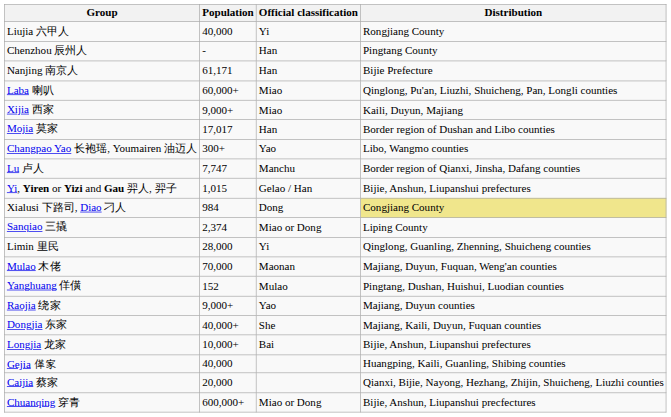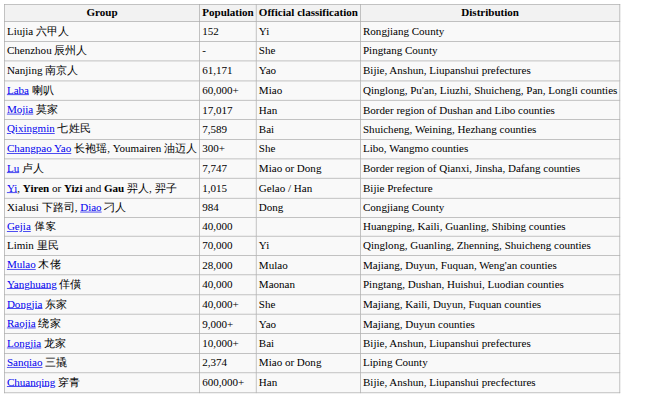 <table class="wikitable">
 <tr>
 <th>Group</th>
 <th>Population</th>
 <th>Official classification</th>
 <th>Distribution</th>
 </tr>
 <tr>
 <td>Liujia 六甲人</td>
-<td>40,000</td>
+<td>152</td>
 <td>Yi</td>
 <td>Rongjiang County</td>
 </tr>
 <tr>
 <td>Chenzhou 辰州人</td>
 <td>-</td>
-<td>Han</td>
+<td>She</td>
 <td>Pingtang County</td>
 </tr>
 <tr>
 <td>Nanjing 南京人</td>
 <td>61,171</td>
-<td>Han</td>
-<td>Bijie Prefecture</td>
+<td>Yao</td>
+<td>Bijie, Anshun, Liupanshui prefectures</td>
 </tr>
 <tr>
 <td><a href='#'>Laba</a> 喇叭</td>
 <td>60,000+</td>
 <td>Miao</td>
 <td>Qinglong, Pu'an, Liuzhi, Shuicheng, Pan, Longli counties</td>
 </tr>
 <tr>
-<td><a href='#'>Xijia</a> 西家</td>
-<td>9,000+</td>
-<td>Miao</td>
-<td>Kaili, Duyun, Majiang</td>
-</tr>
-<tr>
 <td><a href='#'>Mojia</a> 莫家</td>
 <td>17,017</td>
 <td>Han</td>
 <td>Border region of Dushan and Libo counties</td>
 </tr>
 <tr>
+<td><a href='#'>Qixingmin</a> 七姓民</td>
+<td>7,589</td>
+<td>Bai</td>
+<td>Shuicheng, Weining, Hezhang counties</td>
+</tr>
+<tr>
 <td><a href='#'>Changpao Yao</a> 长袍瑶, Youmairen 油迈人</td>
 <td>300+</td>
-<td>Yao</td>
+<td>She</td>
 <td>Libo, Wangmo counties</td>
 </tr>
 <tr>
 <td><a href='#'>Lu</a> 卢人</td>
 <td>7,747</td>
-<td>Manchu</td>
+<td>Miao or Dong</td>
 <td>Border region of Qianxi, Jinsha, Dafang counties</td>
 </tr>
 <tr>
 <td><a href='#'>Yi</a>, <strong>Yiren</strong> or <strong>Yizi</strong> and <strong>Gau</strong>  羿人, 羿子</td>
 <td>1,015</td>
 <td>Gelao / Han</td>
-<td>Bijie, Anshun, Liupanshui prefectures</td>
+<td>Bijie Prefecture</td>
 </tr>
 <tr>
 <td>Xialusi 下路司, <a href='#'>Diao</a> 刁人</td>
 <td>984</td>
 <td>Dong</td>
-<td style="background: khaki;">Congjiang County</td>
+<td>Congjiang County</td>
+</tr>
+<tr>
+<td><a href='#'>Gejia</a> 𱎼家</td>
+<td>40,000</td>
+<td></td>
+<td>Huangping, Kaili, Guanling, Shibing counties</td>
+</tr>
+<tr>
+<td>Limin 里民</td>
+<td>70,000</td>
+<td>Yi</td>
+<td>Qinglong, Guanling, Zhenning, Shuicheng counties</td>
+</tr>
+<tr>
+<td><a href='#'>Mulao</a> 木佬</td>
+<td>28,000</td>
+<td>Mulao</td>
+<td>Majiang, Duyun, Fuquan, Weng'an counties</td>
+</tr>
+<tr>
+<td><a href='#'>Yanghuang</a> 佯僙</td>
+<td>40,000</td>
+<td>Maonan</td>
+<td>Pingtang, Dushan, Huishui, Luodian counties</td>
+</tr>
+<tr>
+<td><a href='#'>Dongjia</a> 东家</td>
+<td>40,000+</td>
+<td>She</td>
+<td>Majiang, Kaili, Duyun, Fuquan counties</td>
+</tr>
+<tr>
+<td><a href='#'>Raojia</a> 绕家</td>
+<td>9,000+</td>
+<td>Yao</td>
+<td>Majiang, Duyun counties</td>
+</tr>
+<tr>
+<td><a href='#'>Longjia</a> 龙家</td>
+<td>10,000+</td>
+<td>Bai</td>
+<td>Bijie, Anshun, Liupanshui prefectures</td>
 </tr>
 <tr>
 <td><a href='#'>Sanqiao</a> 三撬</td>
 <td>2,374</td>
 <td>Miao or Dong</td>
 <td>Liping County</td>
 </tr>
 <tr>
-<td>Limin 里民</td>
-<td>28,000</td>
-<td>Yi</td>
-<td>Qinglong, Guanling, Zhenning, Shuicheng counties</td>
-</tr>
-<tr>
-<td><a href='#'>Mulao</a> 木佬</td>
-<td>70,000</td>
-<td>Maonan</td>
-<td>Majiang, Duyun, Fuquan, Weng'an counties</td>
-</tr>
-<tr>
-<td><a href='#'>Yanghuang</a> 佯僙</td>
-<td>152</td>
-<td>Mulao</td>
-<td>Pingtang, Dushan, Huishui, Luodian counties</td>
-</tr>
-<tr>
-<td><a href='#'>Raojia</a> 绕家</td>
-<td>9,000+</td>
-<td>Yao</td>
-<td>Majiang, Duyun counties</td>
-</tr>
-<tr>
-<td><a href='#'>Dongjia</a> 东家</td>
-<td>40,000+</td>
-<td>She</td>
-<td>Majiang, Kaili, Duyun, Fuquan counties</td>
-</tr>
-<tr>
-<td><a href='#'>Longjia</a> 龙家</td>
-<td>10,000+</td>
-<td>Bai</td>
-<td>Bijie, Anshun, Liupanshui prefectures</td>
-</tr>
-<tr>
-<td><a href='#'>Gejia</a> 𱎼家</td>
-<td>40,000</td>
-<td></td>
-<td>Huangping, Kaili, Guanling, Shibing counties</td>
-</tr>
-<tr>
-<td><a href='#'>Caijia</a> 蔡家</td>
-<td>20,000</td>
-<td></td>
-<td>Qianxi, Bijie, Nayong, Hezhang, Zhijin, Shuicheng, Liuzhi counties</td>
-</tr>
-<tr>
 <td><a href='#'>Chuanqing</a> 穿青</td>
 <td>600,000+</td>
-<td>Miao or Dong</td>
+<td>Han</td>
 <td>Bijie, Anshun, Liupanshui precfectures</td>
 </tr>
 </table>
